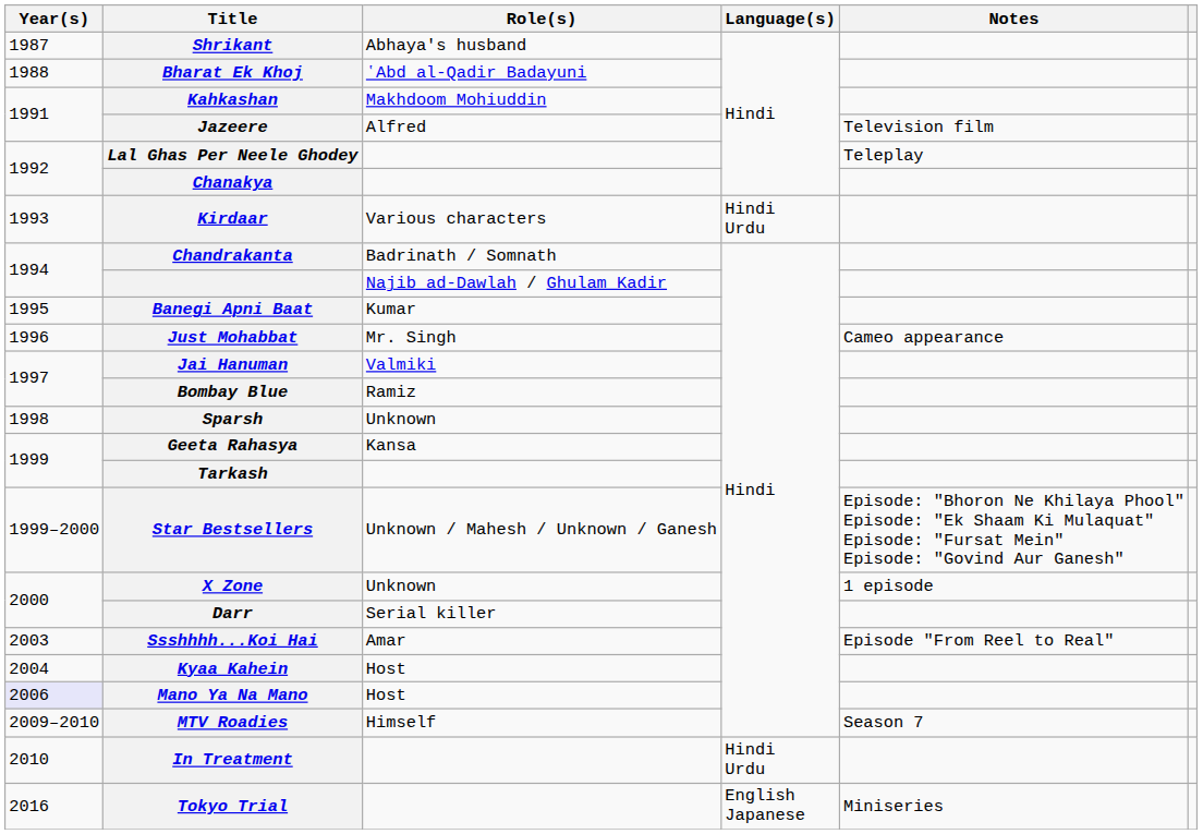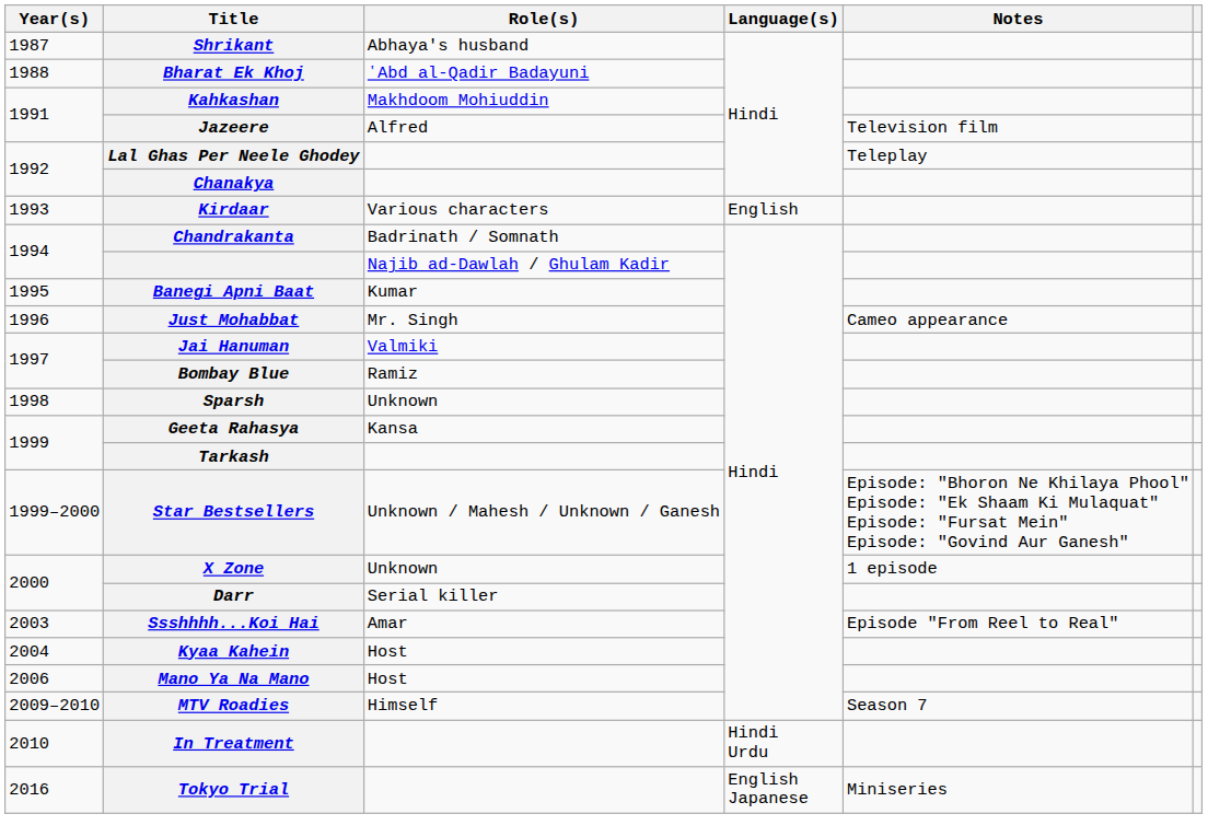 <table class="wikitable plainrowheaders sortable">
 <tr>
 <th scope="col">Year(s)</th>
 <th scope="col">Title</th>
 <th scope="col">Role(s)</th>
 <th scope="col">Language(s)</th>
 <th scope="col" class="unsortable">Notes</th>
 <th scope="col" class="unsortable"></th>
 </tr>
 <tr>
 <td>1987</td>
 <th scope=row><em><a href='#'>Shrikant</a></em></th>
 <td>Abhaya's husband</td>
 <td rowspan="6">Hindi</td>
 <td></td>
 <td style="text-align:center;"></td>
 </tr>
 <tr>
 <td>1988</td>
 <th scope=row><em><a href='#'>Bharat Ek Khoj</a></em></th>
 <td><a href='#'>ʽAbd al-Qadir Badayuni</a></td>
 <td></td>
 <td style="text-align:center;"></td>
 </tr>
 <tr>
 <td rowspan="2">1991</td>
 <th scope=row><em><a href='#'>Kahkashan</a></em></th>
 <td><a href='#'>Makhdoom Mohiuddin</a></td>
 <td></td>
 <td style="text-align:center;"></td>
 </tr>
 <tr>
 <th scope=row><em>Jazeere</em></th>
 <td>Alfred</td>
 <td>Television film</td>
 <td style="text-align:center;"></td>
 </tr>
 <tr>
 <td rowspan="2">1992</td>
 <th scope=row><em>Lal Ghas Per Neele Ghodey</em></th>
 <td></td>
 <td>Teleplay</td>
 <td style="text-align:center;"></td>
 </tr>
 <tr>
 <th scope=row><em><a href='#'>Chanakya</a></em></th>
 <td></td>
 <td></td>
 <td style="text-align:center;"></td>
 </tr>
 <tr>
 <td>1993</td>
 <th scope=row><em><a href='#'>Kirdaar</a></em></th>
 <td>Various characters</td>
-<td>Hindi<br>Urdu</td>
+<td>English</td>
 <td></td>
 <td style="text-align:center;"></td>
 </tr>
 <tr>
 <td rowspan="2">1994</td>
 <th scope=row><em><a href='#'>Chandrakanta</a></em></th>
 <td>Badrinath / Somnath</td>
 <td rowspan="16">Hindi</td>
 <td></td>
 <td style="text-align:center;"></td>
 </tr>
 <tr>
 <th scope=row><em></em></th>
 <td><a href='#'>Najib ad-Dawlah</a> / <a href='#'>Ghulam Kadir</a></td>
 <td></td>
 <td style="text-align:center;"></td>
 </tr>
 <tr>
 <td>1995</td>
 <th scope=row><em><a href='#'>Banegi Apni Baat</a></em></th>
 <td>Kumar</td>
 <td></td>
 <td style="text-align:center;"></td>
 </tr>
 <tr>
 <td>1996</td>
 <th scope=row><em><a href='#'>Just Mohabbat</a></em></th>
 <td>Mr. Singh</td>
 <td>Cameo appearance</td>
 <td style="text-align:center;"></td>
 </tr>
 <tr>
 <td rowspan="2">1997</td>
 <th scope=row><em><a href='#'>Jai Hanuman</a></em></th>
 <td><a href='#'>Valmiki</a></td>
 <td></td>
 <td style="text-align:center;"></td>
 </tr>
 <tr>
 <th scope=row><em>Bombay Blue</em></th>
 <td>Ramiz</td>
 <td></td>
 <td style="text-align:center;"></td>
 </tr>
 <tr>
 <td>1998</td>
 <th scope=row><em>Sparsh</em></th>
 <td>Unknown</td>
 <td></td>
 <td style="text-align:center;"></td>
 </tr>
 <tr>
 <td rowspan="2">1999</td>
 <th scope=row><em>Geeta Rahasya</em></th>
 <td>Kansa</td>
 <td></td>
 <td style="text-align:center;"></td>
 </tr>
 <tr>
 <th scope=row><em>Tarkash</em></th>
 <td></td>
 <td></td>
 <td></td>
 </tr>
 <tr>
 <td>1999–2000</td>
 <th scope=row><em><a href='#'>Star Bestsellers</a></em></th>
 <td>Unknown / Mahesh / Unknown / Ganesh</td>
 <td>Episode: "Bhoron Ne Khilaya Phool"<br>Episode: "Ek Shaam Ki Mulaquat"<br>Episode: "Fursat Mein"<br>Episode: "Govind Aur Ganesh"</td>
 <td style="text-align:center;"></td>
 </tr>
 <tr>
 <td rowspan="2">2000</td>
 <th scope=row><em><a href='#'>X Zone</a></em></th>
 <td>Unknown</td>
 <td>1 episode</td>
 <td style="text-align:center;"></td>
 </tr>
 <tr>
 <th scope=row><em>Darr</em></th>
 <td>Serial killer</td>
 <td></td>
 <td style="text-align:center;"></td>
 </tr>
 <tr>
 <td>2003</td>
 <th scope=row><em><a href='#'>Ssshhhh...Koi Hai</a></em></th>
 <td>Amar</td>
 <td>Episode "From Reel to Real"</td>
 <td style="text-align:center;"></td>
 </tr>
 <tr>
 <td>2004</td>
 <th scope=row><em><a href='#'>Kyaa Kahein</a></em></th>
 <td>Host</td>
 <td></td>
 <td style="text-align:center;"></td>
 </tr>
 <tr>
-<td style="background: lavender;">2006</td>
+<td>2006</td>
 <th scope=row><em><a href='#'>Mano Ya Na Mano</a></em></th>
 <td>Host</td>
 <td></td>
 <td style="text-align:center;"></td>
 </tr>
 <tr>
 <td>2009–2010</td>
 <th scope=row><em><a href='#'>MTV Roadies</a></em></th>
 <td>Himself</td>
 <td>Season 7</td>
 <td style="text-align:center;"></td>
 </tr>
 <tr>
 <td>2010</td>
 <th scope=row><em><a href='#'>In Treatment</a></em></th>
 <td></td>
 <td>Hindi<br>Urdu</td>
 <td></td>
 <td style="text-align:center;"></td>
 </tr>
 <tr>
 <td>2016</td>
 <th scope=row><em><a href='#'>Tokyo Trial</a></em></th>
 <td></td>
 <td>English<br>Japanese</td>
 <td>Miniseries</td>
 <td style="text-align:center;"></td>
 </tr>
 </table>
